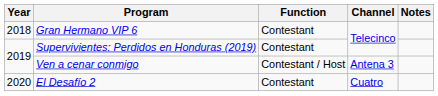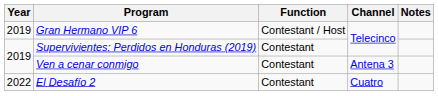 <table class="wikitable">
 <tr>
 <th>Year</th>
 <th>Program</th>
 <th>Function</th>
 <th>Channel</th>
 <th>Notes</th>
 </tr>
 <tr>
-<td>2018</td>
+<td>2019</td>
 <td><em><a href='#'>Gran Hermano VIP 6</a></em></td>
-<td>Contestant</td>
+<td>Contestant / Host</td>
 <td rowspan="2"><a href='#'>Telecinco</a></td>
 <td></td>
 </tr>
 <tr>
 <td rowspan="2">2019</td>
 <td><em><a href='#'>Supervivientes: Perdidos en Honduras (2019)</a></em></td>
 <td>Contestant</td>
 <td></td>
 </tr>
 <tr>
 <td><em><a href='#'>Ven a cenar conmigo</a></em></td>
-<td>Contestant / Host</td>
+<td>Contestant</td>
 <td><a href='#'>Antena 3</a></td>
 <td></td>
 </tr>
 <tr>
-<td>2020</td>
+<td>2022</td>
 <td><em><a href='#'>El Desafío 2</a></em></td>
 <td>Contestant</td>
 <td><a href='#'>Cuatro</a></td>
 <td></td>
 </tr>
 </table>
